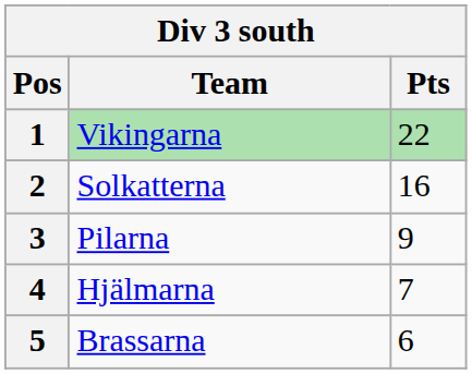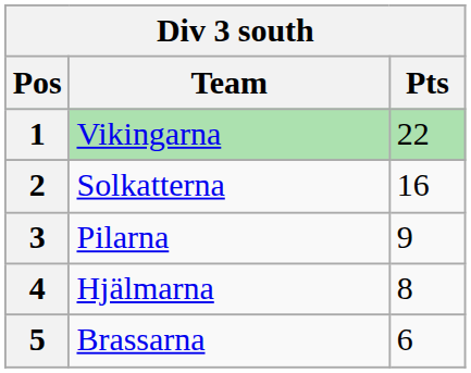 <table class="wikitable">
 <tr>
 <th colspan="3">Div 3 south</th>
 </tr>
 <tr>
 <th width=20>Pos</th>
 <th width=150>Team</th>
 <th width=30>Pts</th>
 </tr>
 <tr style="background:#ACE1AF;">
 <th>1</th>
 <td><a href='#'>Vikingarna</a></td>
 <td>22</td>
 </tr>
 <tr>
 <th>2</th>
 <td><a href='#'>Solkatterna</a></td>
 <td>16</td>
 </tr>
 <tr>
 <th>3</th>
 <td><a href='#'>Pilarna</a></td>
 <td>9</td>
 </tr>
 <tr>
 <th>4</th>
 <td><a href='#'>Hjälmarna</a></td>
-<td>7</td>
+<td>8</td>
 </tr>
 <tr>
 <th>5</th>
 <td><a href='#'>Brassarna</a></td>
 <td>6</td>
 </tr>
 </table>
